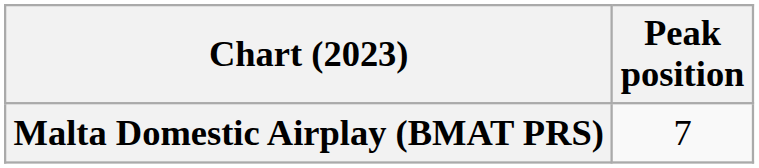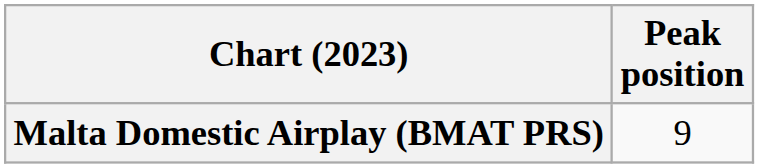 <table class="wikitable plainrowheaders" style="text-align:center">
 <tr>
 <th scope="col">Chart (2023)</th>
 <th scope="col">Peak<br>position</th>
 </tr>
 <tr>
 <th scope="row">Malta Domestic Airplay (BMAT PRS)</th>
-<td>7</td>
+<td>9</td>
 </tr>
 </table>
